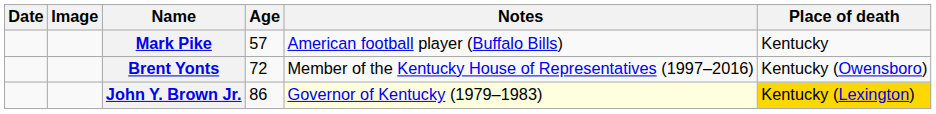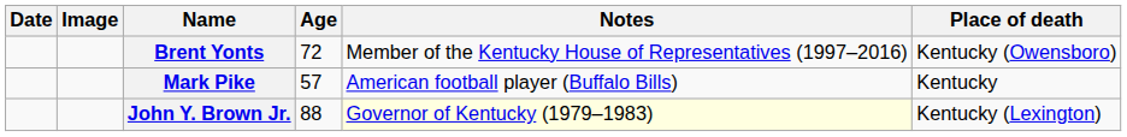 <table class="wikitable sortable plainrowheaders">
 <tr valign=bottom>
 <th scope="col">Date</th>
 <th scope="col">Image</th>
 <th scope="col">Name</th>
 <th scope="col">Age</th>
 <th scope="col">Notes</th>
 <th scope="col">Place of death</th>
 </tr>
 <tr>
 <td></td>
 <td></td>
+<th scope="row"><a href='#'>Brent Yonts</a></th>
+<td>72</td>
+<td>Member of the <a href='#'>Kentucky House of Representatives</a> (1997–2016)</td>
+<td>Kentucky (<a href='#'>Owensboro</a>)</td>
+</tr>
+<tr>
+<td></td>
+<td></td>
 <th scope="row"><a href='#'>Mark Pike</a></th>
 <td>57</td>
 <td><a href='#'>American football</a> player (<a href='#'>Buffalo Bills</a>)</td>
 <td>Kentucky</td>
 </tr>
 <tr>
 <td></td>
 <td></td>
-<th scope="row"><a href='#'>Brent Yonts</a></th>
-<td>72</td>
-<td>Member of the <a href='#'>Kentucky House of Representatives</a> (1997–2016)</td>
-<td>Kentucky (<a href='#'>Owensboro</a>)</td>
-</tr>
-<tr>
-<td></td>
-<td></td>
 <th scope="row"><a href='#'>John Y. Brown Jr.</a></th>
-<td>86</td>
+<td>88</td>
 <td style="background: lightyellow;"><a href='#'>Governor of Kentucky</a> (1979–1983)</td>
-<td style="background: gold;">Kentucky (<a href='#'>Lexington</a>)</td>
+<td>Kentucky (<a href='#'>Lexington</a>)</td>
 </tr>
 </table>
